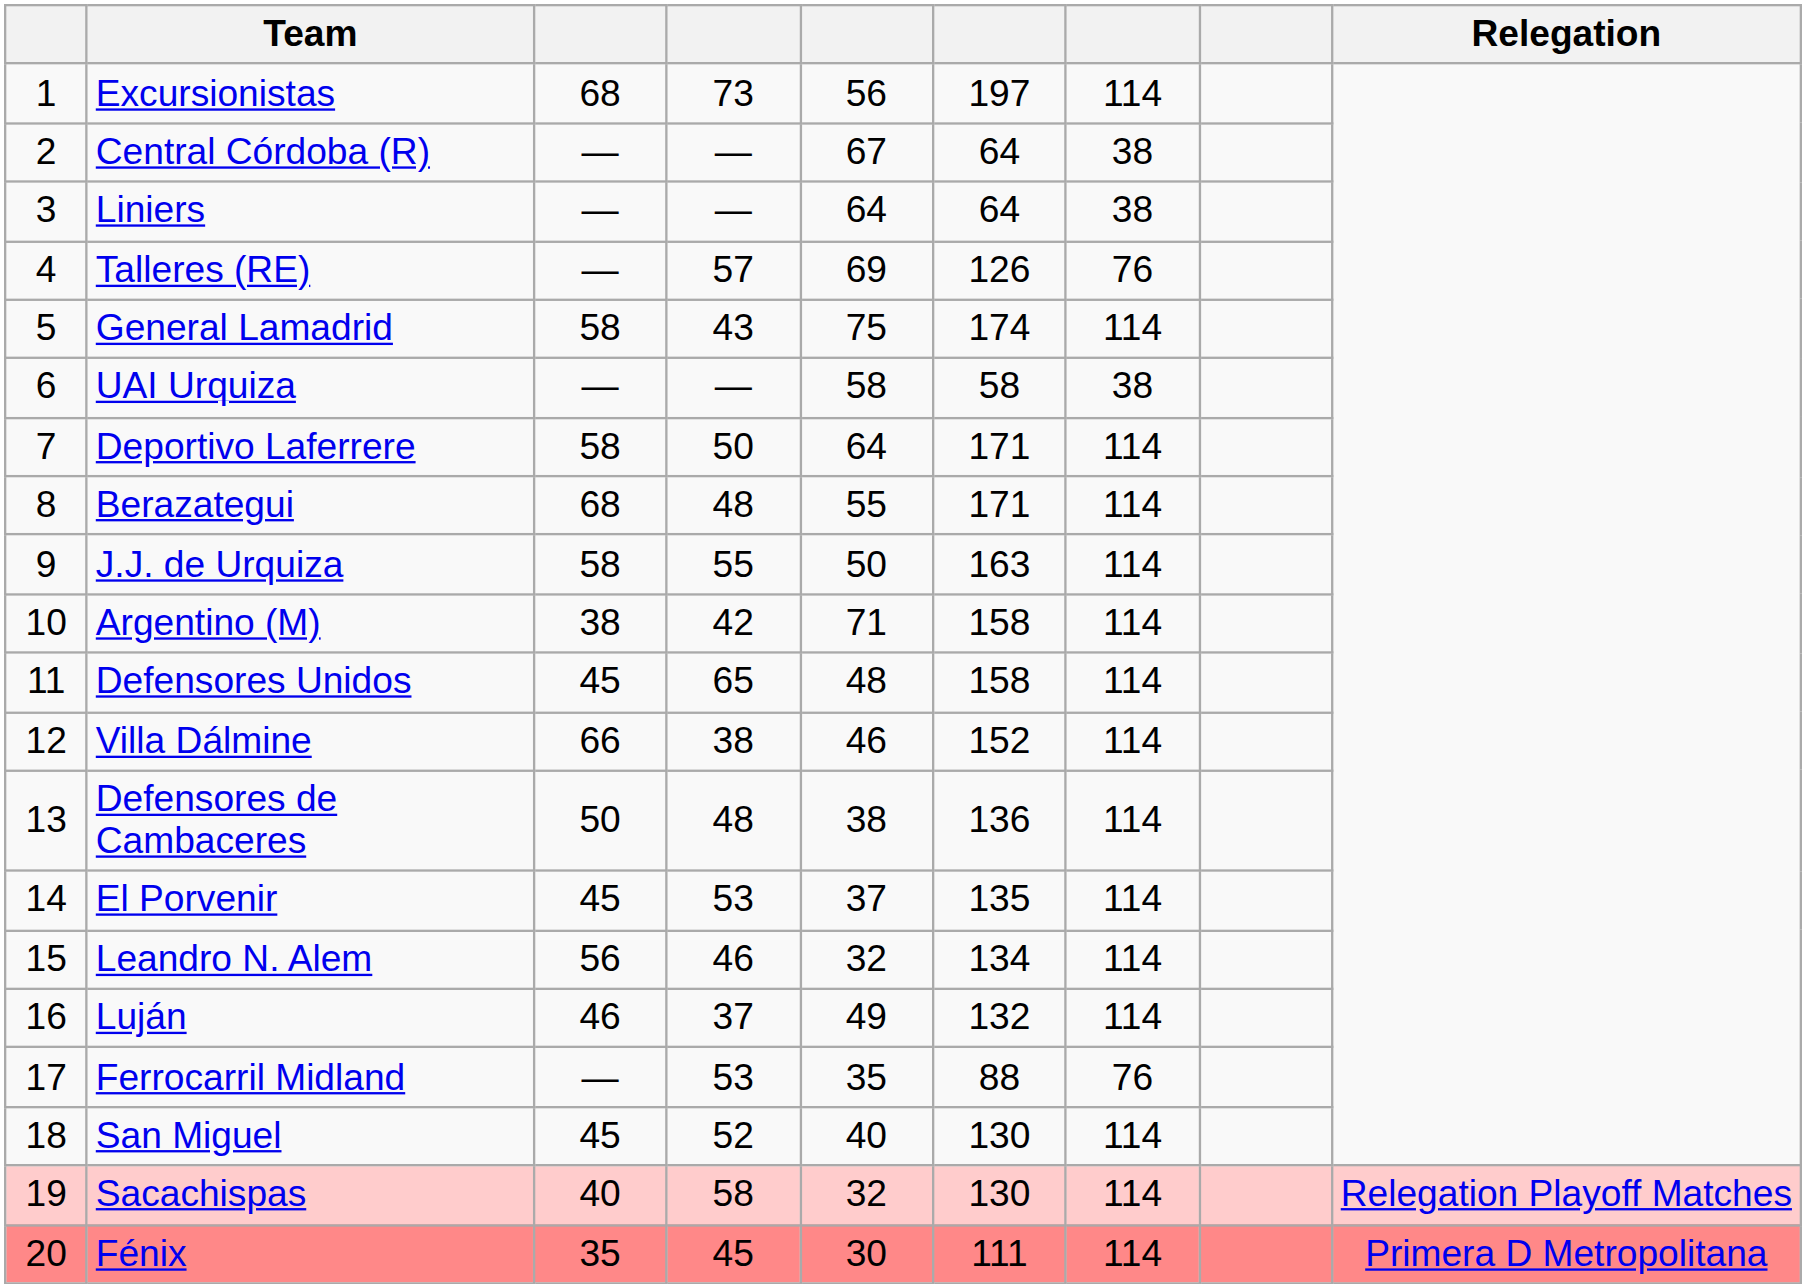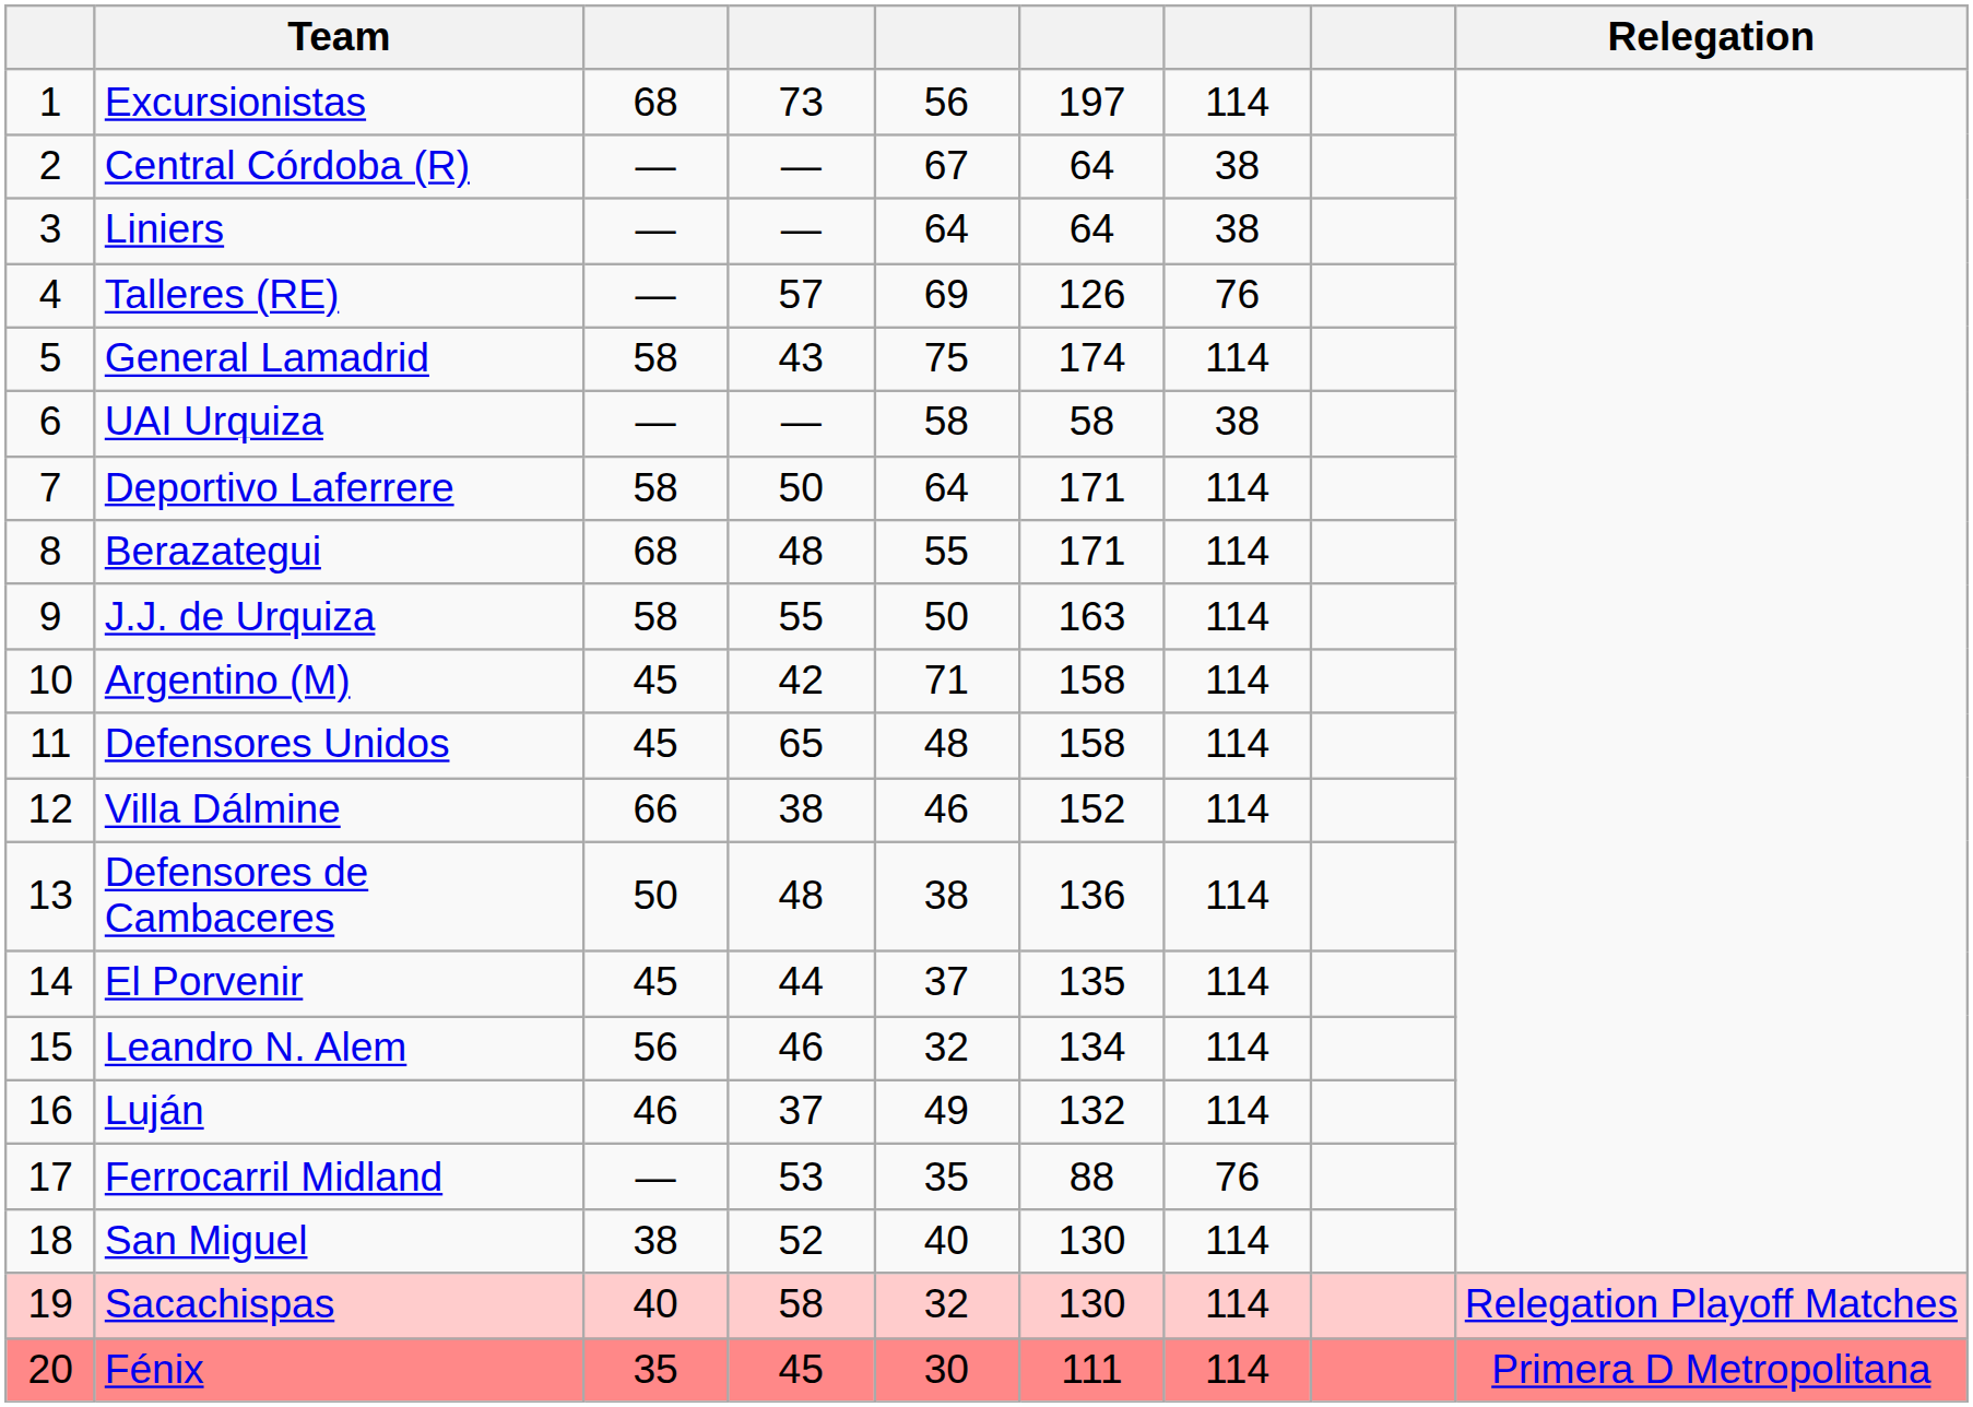 <table class="wikitable" style="text-align: center;">
 <tr>
 <th width=28><br></th>
 <th width=185>Team</th>
 <th width=50></th>
 <th width=50></th>
 <th width=50></th>
 <th width=50></th>
 <th width=50></th>
 <th width=50><br></th>
 <th>Relegation</th>
 </tr>
 <tr>
 <td>1</td>
 <td align="left"><a href='#'>Excursionistas</a></td>
 <td>68</td>
 <td>73</td>
 <td>56</td>
 <td>197</td>
 <td>114</td>
 <td><strong></strong></td>
 </tr>
 <tr>
 <td>2</td>
 <td align="left"><a href='#'>Central Córdoba (R)</a></td>
 <td>—</td>
 <td>—</td>
 <td>67</td>
 <td>64</td>
 <td>38</td>
 <td><strong></strong></td>
 </tr>
 <tr>
 <td>3</td>
 <td align="left"><a href='#'>Liniers</a></td>
 <td>—</td>
 <td>—</td>
 <td>64</td>
 <td>64</td>
 <td>38</td>
 <td><strong></strong></td>
 </tr>
 <tr>
 <td>4</td>
 <td align="left"><a href='#'>Talleres (RE)</a></td>
 <td>—</td>
 <td>57</td>
 <td>69</td>
 <td>126</td>
 <td>76</td>
 <td><strong></strong></td>
 </tr>
 <tr>
 <td>5</td>
 <td align="left"><a href='#'>General Lamadrid</a></td>
 <td>58</td>
 <td>43</td>
 <td>75</td>
 <td>174</td>
 <td>114</td>
 <td><strong></strong></td>
 </tr>
 <tr>
 <td>6</td>
 <td align="left"><a href='#'>UAI Urquiza</a></td>
 <td>—</td>
 <td>—</td>
 <td>58</td>
 <td>58</td>
 <td>38</td>
 <td><strong></strong></td>
 </tr>
 <tr>
 <td>7</td>
 <td align="left"><a href='#'>Deportivo Laferrere</a></td>
 <td>58</td>
 <td>50</td>
 <td>64</td>
 <td>171</td>
 <td>114</td>
 <td><strong></strong></td>
 </tr>
 <tr>
 <td>8</td>
 <td align="left"><a href='#'>Berazategui</a></td>
 <td>68</td>
 <td>48</td>
 <td>55</td>
 <td>171</td>
 <td>114</td>
 <td><strong></strong></td>
 </tr>
 <tr>
 <td>9</td>
 <td align="left"><a href='#'>J.J. de Urquiza</a></td>
 <td>58</td>
 <td>55</td>
 <td>50</td>
 <td>163</td>
 <td>114</td>
 <td><strong></strong></td>
 </tr>
 <tr>
 <td>10</td>
 <td align="left"><a href='#'>Argentino (M)</a></td>
-<td>38</td>
+<td>45</td>
 <td>42</td>
 <td>71</td>
 <td>158</td>
 <td>114</td>
 <td><strong></strong></td>
 </tr>
 <tr>
 <td>11</td>
 <td align="left"><a href='#'>Defensores Unidos</a></td>
 <td>45</td>
 <td>65</td>
 <td>48</td>
 <td>158</td>
 <td>114</td>
 <td><strong></strong></td>
 </tr>
 <tr>
 <td>12</td>
 <td align="left"><a href='#'>Villa Dálmine</a></td>
 <td>66</td>
 <td>38</td>
 <td>46</td>
 <td>152</td>
 <td>114</td>
 <td><strong></strong></td>
 </tr>
 <tr>
 <td>13</td>
 <td align="left"><a href='#'>Defensores de Cambaceres</a></td>
 <td>50</td>
 <td>48</td>
 <td>38</td>
 <td>136</td>
 <td>114</td>
 <td><strong></strong></td>
 </tr>
 <tr>
 <td>14</td>
 <td align="left"><a href='#'>El Porvenir</a></td>
 <td>45</td>
-<td>53</td>
+<td>44</td>
 <td>37</td>
 <td>135</td>
 <td>114</td>
 <td><strong></strong></td>
 </tr>
 <tr>
 <td>15</td>
 <td align="left"><a href='#'>Leandro N. Alem</a></td>
 <td>56</td>
 <td>46</td>
 <td>32</td>
 <td>134</td>
 <td>114</td>
 <td><strong></strong></td>
 </tr>
 <tr>
 <td>16</td>
 <td align="left"><a href='#'>Luján</a></td>
 <td>46</td>
 <td>37</td>
 <td>49</td>
 <td>132</td>
 <td>114</td>
 <td><strong></strong></td>
 </tr>
 <tr>
 <td>17</td>
 <td align="left"><a href='#'>Ferrocarril Midland</a></td>
 <td>—</td>
 <td>53</td>
 <td>35</td>
 <td>88</td>
 <td>76</td>
 <td><strong></strong></td>
 </tr>
 <tr>
 <td>18</td>
 <td align="left"><a href='#'>San Miguel</a></td>
-<td>45</td>
+<td>38</td>
 <td>52</td>
 <td>40</td>
 <td>130</td>
 <td>114</td>
 <td><strong></strong></td>
 </tr>
 <tr bgcolor=#FFCCCC>
 <td>19</td>
 <td align="left"><a href='#'>Sacachispas</a></td>
 <td>40</td>
 <td>58</td>
 <td>32</td>
 <td>130</td>
 <td>114</td>
 <td><strong></strong></td>
 <td bgcolor=#FFCCCC><a href='#'>Relegation Playoff Matches</a></td>
 </tr>
 <tr bgcolor=#FF8888>
 <td>20</td>
 <td align="left"><a href='#'>Fénix</a></td>
 <td>35</td>
 <td>45</td>
 <td>30</td>
 <td>111</td>
 <td>114</td>
 <td><strong></strong></td>
 <td bgcolor=#FF8888><a href='#'>Primera D Metropolitana</a></td>
 </tr>
 </table>
